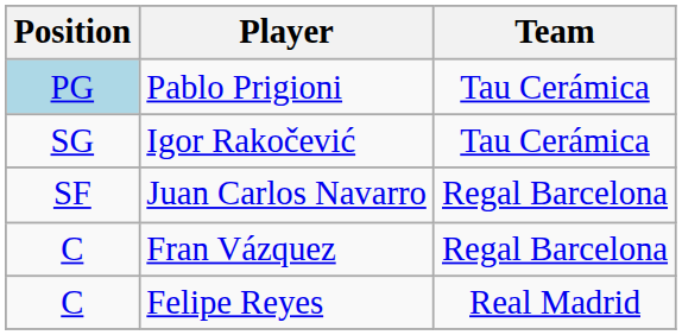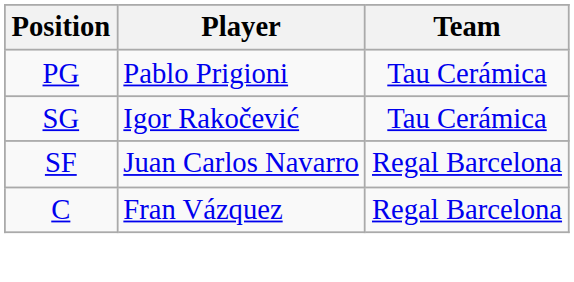 <table class="wikitable sortable" style="text-align: center;">
 <tr>
 <th align="center">Position</th>
 <th align="center">Player</th>
 <th align="center">Team</th>
 </tr>
 <tr>
-<td style="background: lightblue;"><a href='#'>PG</a></td>
+<td><a href='#'>PG</a></td>
 <td align="left"> <a href='#'>Pablo Prigioni</a></td>
 <td><a href='#'>Tau Cerámica</a></td>
 </tr>
 <tr>
 <td><a href='#'>SG</a></td>
 <td align="left"> <a href='#'>Igor Rakočević</a></td>
 <td><a href='#'>Tau Cerámica</a></td>
 </tr>
 <tr>
 <td><a href='#'>SF</a></td>
 <td align="left"> <a href='#'>Juan Carlos Navarro</a></td>
 <td><a href='#'>Regal Barcelona</a></td>
 </tr>
 <tr>
 <td><a href='#'>C</a></td>
 <td align="left"> <a href='#'>Fran Vázquez</a></td>
 <td><a href='#'>Regal Barcelona</a></td>
 </tr>
-<tr>
-<td><a href='#'>C</a></td>
-<td align="left"> <a href='#'>Felipe Reyes</a></td>
-<td><a href='#'>Real Madrid</a></td>
-</tr>
 </table>
